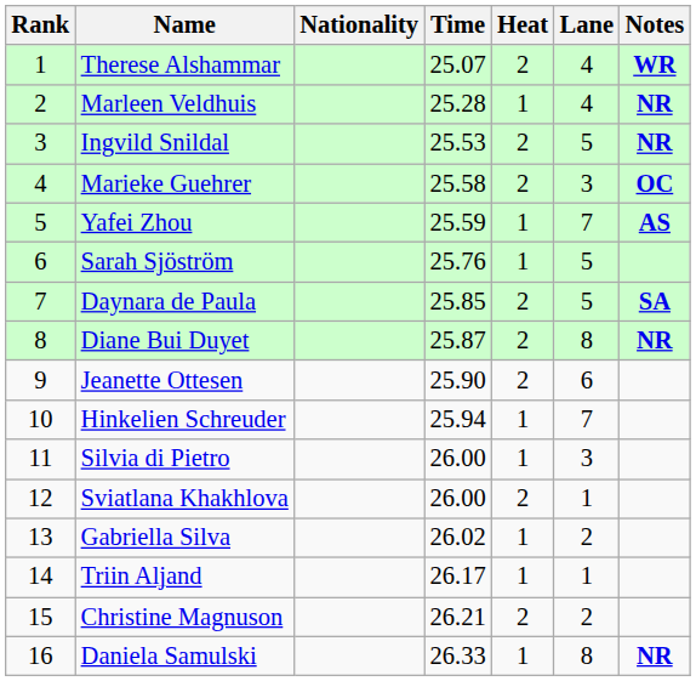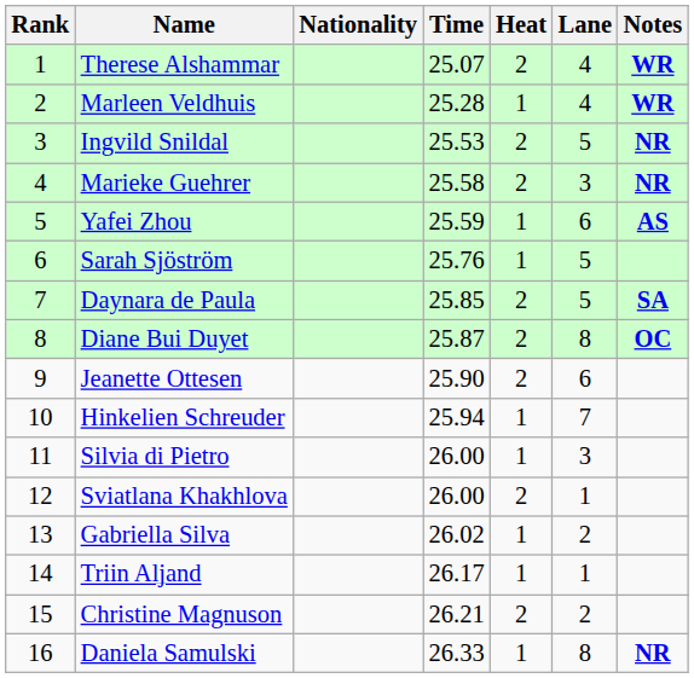 <table class="wikitable sortable" style="text-align:center">
 <tr>
 <th>Rank</th>
 <th>Name</th>
 <th>Nationality</th>
 <th>Time</th>
 <th>Heat</th>
 <th>Lane</th>
 <th>Notes</th>
 </tr>
 <tr bgcolor=ccffcc>
 <td>1</td>
 <td align=left><a href='#'>Therese Alshammar</a></td>
 <td align=left></td>
 <td>25.07</td>
 <td>2</td>
 <td>4</td>
 <td><strong><a href='#'>WR</a></strong></td>
 </tr>
 <tr bgcolor=ccffcc>
 <td>2</td>
 <td align=left><a href='#'>Marleen Veldhuis</a></td>
 <td align=left></td>
 <td>25.28</td>
 <td>1</td>
 <td>4</td>
-<td><strong><a href='#'>NR</a></strong></td>
+<td><strong><a href='#'>WR</a></strong></td>
 </tr>
 <tr bgcolor=ccffcc>
 <td>3</td>
 <td align=left><a href='#'>Ingvild Snildal</a></td>
 <td align=left></td>
 <td>25.53</td>
 <td>2</td>
 <td>5</td>
 <td><strong><a href='#'>NR</a></strong></td>
 </tr>
 <tr bgcolor=ccffcc>
 <td>4</td>
 <td align=left><a href='#'>Marieke Guehrer</a></td>
 <td align=left></td>
 <td>25.58</td>
 <td>2</td>
 <td>3</td>
-<td><strong><a href='#'>OC</a></strong></td>
+<td><strong><a href='#'>NR</a></strong></td>
 </tr>
 <tr bgcolor=ccffcc>
 <td>5</td>
 <td align=left><a href='#'>Yafei Zhou</a></td>
 <td align=left></td>
 <td>25.59</td>
 <td>1</td>
-<td>7</td>
+<td>6</td>
 <td><strong><a href='#'>AS</a></strong></td>
 </tr>
 <tr bgcolor=ccffcc>
 <td>6</td>
 <td align=left><a href='#'>Sarah Sjöström</a></td>
 <td align=left></td>
 <td>25.76</td>
 <td>1</td>
 <td>5</td>
 <td></td>
 </tr>
 <tr bgcolor=ccffcc>
 <td>7</td>
 <td align=left><a href='#'>Daynara de Paula</a></td>
 <td align=left></td>
 <td>25.85</td>
 <td>2</td>
 <td>5</td>
 <td><strong><a href='#'>SA</a></strong></td>
 </tr>
 <tr bgcolor=ccffcc>
 <td>8</td>
 <td align=left><a href='#'>Diane Bui Duyet</a></td>
 <td align=left></td>
 <td>25.87</td>
 <td>2</td>
 <td>8</td>
-<td><strong><a href='#'>NR</a></strong></td>
+<td><strong><a href='#'>OC</a></strong></td>
 </tr>
 <tr>
 <td>9</td>
 <td align=left><a href='#'>Jeanette Ottesen</a></td>
 <td align=left></td>
 <td>25.90</td>
 <td>2</td>
 <td>6</td>
 <td></td>
 </tr>
 <tr>
 <td>10</td>
 <td align=left><a href='#'>Hinkelien Schreuder</a></td>
 <td align=left></td>
 <td>25.94</td>
 <td>1</td>
 <td>7</td>
 <td></td>
 </tr>
 <tr>
 <td>11</td>
 <td align=left><a href='#'>Silvia di Pietro</a></td>
 <td align=left></td>
 <td>26.00</td>
 <td>1</td>
 <td>3</td>
 <td></td>
 </tr>
 <tr>
 <td>12</td>
 <td align=left><a href='#'>Sviatlana Khakhlova</a></td>
 <td align=left></td>
 <td>26.00</td>
 <td>2</td>
 <td>1</td>
 <td></td>
 </tr>
 <tr>
 <td>13</td>
 <td align=left><a href='#'>Gabriella Silva</a></td>
 <td align=left></td>
 <td>26.02</td>
 <td>1</td>
 <td>2</td>
 <td></td>
 </tr>
 <tr>
 <td>14</td>
 <td align=left><a href='#'>Triin Aljand</a></td>
 <td align=left></td>
 <td>26.17</td>
 <td>1</td>
 <td>1</td>
 <td></td>
 </tr>
 <tr>
 <td>15</td>
 <td align=left><a href='#'>Christine Magnuson</a></td>
 <td align=left></td>
 <td>26.21</td>
 <td>2</td>
 <td>2</td>
 <td></td>
 </tr>
 <tr>
 <td>16</td>
 <td align=left><a href='#'>Daniela Samulski</a></td>
 <td align=left></td>
 <td>26.33</td>
 <td>1</td>
 <td>8</td>
 <td><strong><a href='#'>NR</a></strong></td>
 </tr>
 </table>
